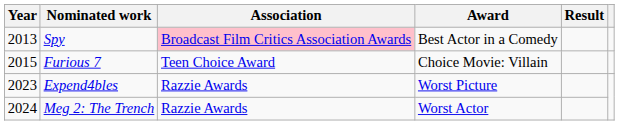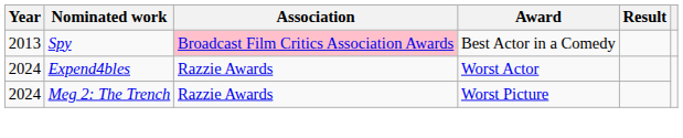 <table class="wikitable sortable">
 <tr>
 <th>Year</th>
 <th>Nominated work</th>
 <th>Association</th>
 <th>Award</th>
 <th>Result</th>
 <th class="unsortable"></th>
 </tr>
 <tr>
 <td>2013</td>
 <td><em><a href='#'>Spy</a></em></td>
 <td style="background: pink;"><a href='#'>Broadcast Film Critics Association Awards</a></td>
 <td>Best Actor in a Comedy</td>
 <td></td>
 <td style="text-align:center;"></td>
 </tr>
 <tr>
-<td>2015</td>
-<td><em><a href='#'>Furious 7</a></em></td>
-<td><a href='#'>Teen Choice Award</a></td>
-<td>Choice Movie: Villain</td>
-<td></td>
-<td style="text-align:center;"></td>
-</tr>
-<tr>
-<td>2023</td>
+<td>2024</td>
 <td><em><a href='#'>Expend4bles</a></em></td>
 <td><a href='#'>Razzie Awards</a></td>
-<td><a href='#'>Worst Picture</a></td>
+<td><a href='#'>Worst Actor</a></td>
 <td></td>
 </tr>
 <tr>
 <td>2024</td>
 <td><em><a href='#'>Meg 2: The Trench</a></em></td>
 <td><a href='#'>Razzie Awards</a></td>
-<td><a href='#'>Worst Actor</a></td>
+<td><a href='#'>Worst Picture</a></td>
 <td></td>
 </tr>
 </table>
